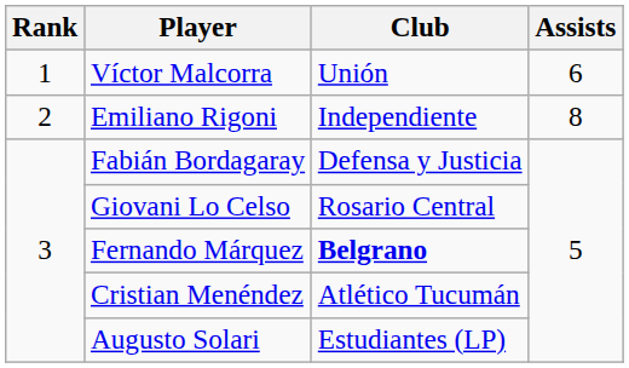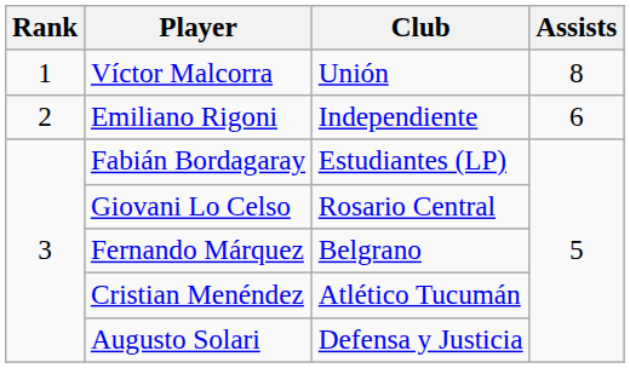 <table class="wikitable" border="1">
 <tr>
 <th>Rank</th>
 <th>Player</th>
 <th>Club</th>
 <th>Assists</th>
 </tr>
 <tr>
 <td align=center>1</td>
 <td> <a href='#'>Víctor Malcorra</a></td>
 <td><a href='#'>Unión</a></td>
-<td align=center>6</td>
+<td align=center>8</td>
 </tr>
 <tr>
 <td align=center>2</td>
 <td> <a href='#'>Emiliano Rigoni</a></td>
 <td><a href='#'>Independiente</a></td>
-<td align=center>8</td>
+<td align=center>6</td>
 </tr>
 <tr>
 <td align=center rowspan=5>3</td>
 <td> <a href='#'>Fabián Bordagaray</a></td>
-<td><a href='#'>Defensa y Justicia</a></td>
+<td><a href='#'>Estudiantes (LP)</a></td>
 <td align=center rowspan=5>5</td>
 </tr>
 <tr>
 <td> <a href='#'>Giovani Lo Celso</a></td>
 <td><a href='#'>Rosario Central</a></td>
 </tr>
 <tr>
 <td> <a href='#'>Fernando Márquez</a></td>
-<td><strong><a href='#'>Belgrano</a></strong></td>
+<td><a href='#'>Belgrano</a></td>
 </tr>
 <tr>
 <td> <a href='#'>Cristian Menéndez</a></td>
 <td><a href='#'>Atlético Tucumán</a></td>
 </tr>
 <tr>
 <td> <a href='#'>Augusto Solari</a></td>
-<td><a href='#'>Estudiantes (LP)</a></td>
+<td><a href='#'>Defensa y Justicia</a></td>
 </tr>
 </table>
